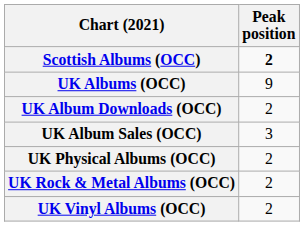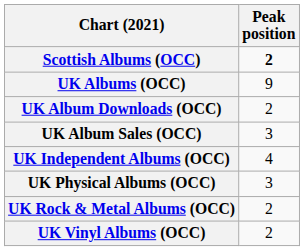 <table class="wikitable sortable plainrowheaders" style="text-align:center">
 <tr>
 <th scope="col">Chart (2021)</th>
 <th scope="col">Peak<br>position</th>
 </tr>
 <tr>
 <th scope="row"><a href='#'>Scottish Albums</a> (<a href='#'>OCC</a>)</th>
 <td><strong>2</strong></td>
 </tr>
 <tr>
 <th scope="row"><a href='#'>UK Albums</a> (OCC)</th>
 <td>9</td>
 </tr>
 <tr>
 <th scope="row"><a href='#'>UK Album Downloads</a> (OCC)</th>
 <td>2</td>
 </tr>
 <tr>
 <th scope="row">UK Album Sales (OCC)</th>
 <td>3</td>
 </tr>
 <tr>
+<th scope="row"><a href='#'>UK Independent Albums</a> (OCC)</th>
+<td>4</td>
+</tr>
+<tr>
 <th scope="row">UK Physical Albums (OCC)</th>
-<td>2</td>
+<td>3</td>
 </tr>
 <tr>
 <th scope="row"><a href='#'>UK Rock & Metal Albums</a> (OCC)</th>
 <td>2</td>
 </tr>
 <tr>
 <th scope="row"><a href='#'>UK Vinyl Albums</a> (OCC)</th>
 <td>2</td>
 </tr>
 </table>
